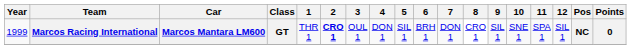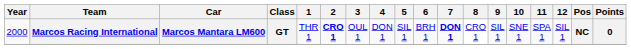 <table class="wikitable" style="text-align:center; font-size:85%">
 <tr>
 <th>Year</th>
 <th>Team</th>
 <th>Car</th>
 <th>Class</th>
 <th>1</th>
 <th>2</th>
 <th>3</th>
 <th>4</th>
 <th>5</th>
 <th>6</th>
 <th>7</th>
 <th>8</th>
 <th>9</th>
 <th>10</th>
 <th>11</th>
 <th>12</th>
 <th>Pos</th>
 <th>Points</th>
 </tr>
 <tr>
-<td><a href='#'>1999</a></td>
+<td><a href='#'>2000</a></td>
 <th nowrap><a href='#'>Marcos Racing International</a></th>
 <th nowrap><a href='#'>Marcos Mantara LM600</a></th>
 <th>GT</th>
 <td style="background:#;"><a href='#'>THR<br>1</a></td>
 <td style="background:#;"><strong><a href='#'>CRO<br>1</a></strong></td>
 <td style="background:#;"><a href='#'>OUL<br>1</a><br></td>
 <td style="background:#;"><a href='#'>DON<br>1</a></td>
 <td style="background:#;"><a href='#'>SIL<br>1</a></td>
 <td style="background:#;"><a href='#'>BRH<br>1</a></td>
-<td style="background:#;"><a href='#'>DON<br>1</a></td>
+<td style="background:#;"><strong><a href='#'>DON<br>1</a></strong></td>
 <td style="background:#FFFFFF;"><a href='#'>CRO<br>1</a><br></td>
 <td style="background:#;"><a href='#'>SIL<br>1</a></td>
 <td style="background:#;"><a href='#'>SNE<br>1</a></td>
 <td style="background:#;"><a href='#'>SPA<br>1</a></td>
 <td style="background:#;"><a href='#'>SIL<br>1</a></td>
 <th>NC</th>
 <th>0</th>
 </tr>
 <tr>
 </tr>
 </table>
